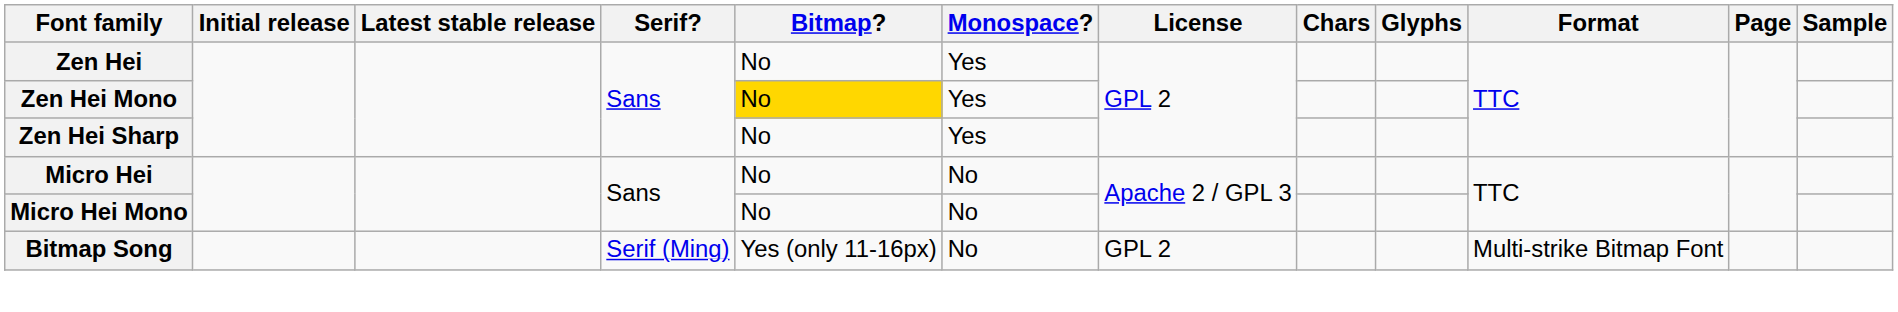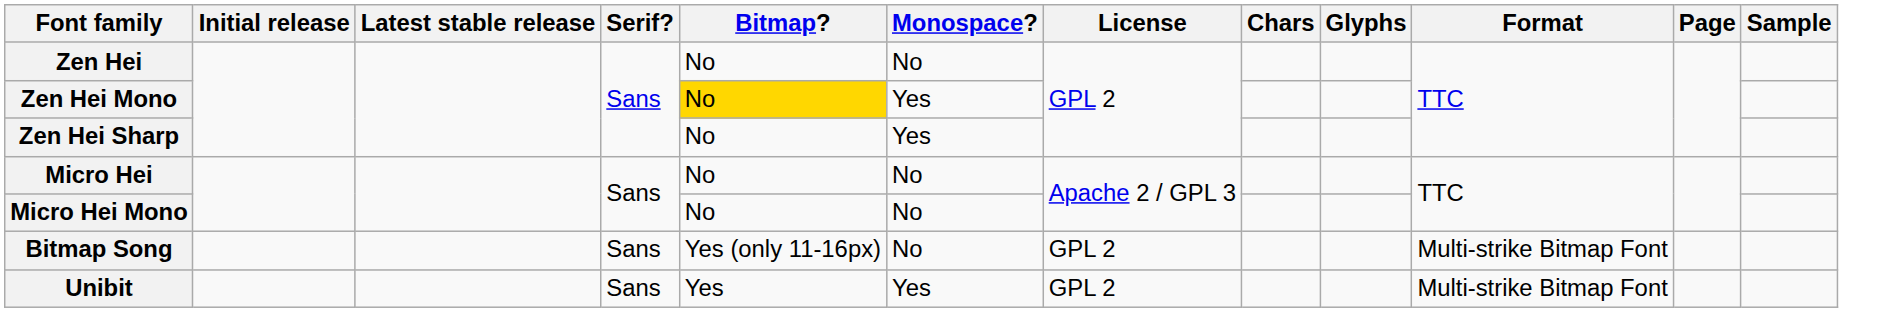 <table class="wikitable">
 <tr>
 <th>Font family</th>
 <th>Initial release</th>
 <th>Latest stable release</th>
 <th>Serif?</th>
 <th><a href='#'>Bitmap</a>?</th>
 <th><a href='#'>Monospace</a>?</th>
 <th>License</th>
 <th>Chars</th>
 <th>Glyphs</th>
 <th>Format</th>
 <th>Page</th>
 <th>Sample</th>
 </tr>
 <tr>
 <th>Zen Hei</th>
 <td rowspan=3></td>
 <td rowspan=3></td>
 <td rowspan=3><a href='#'>Sans</a></td>
 <td>No</td>
-<td>Yes</td>
+<td>No</td>
 <td rowspan=3><a href='#'>GPL</a> 2</td>
 <td></td>
 <td></td>
 <td rowspan=3><a href='#'>TTC</a></td>
 <td rowspan=3></td>
 <td></td>
 </tr>
 <tr>
 <th>Zen Hei Mono</th>
 <td style="background: gold;">No</td>
 <td>Yes</td>
 <td></td>
 <td></td>
 <td></td>
 </tr>
 <tr>
 <th>Zen Hei Sharp</th>
 <td>No</td>
 <td>Yes</td>
 <td></td>
 <td></td>
 <td></td>
 </tr>
 <tr>
 <th>Micro Hei</th>
 <td rowspan=2></td>
 <td rowspan=2></td>
 <td rowspan=2>Sans</td>
 <td>No</td>
 <td>No</td>
 <td rowspan=2><a href='#'>Apache</a> 2 / GPL 3</td>
 <td></td>
 <td></td>
 <td rowspan=2>TTC</td>
 <td rowspan=2></td>
 <td></td>
 </tr>
 <tr>
 <th>Micro Hei Mono</th>
 <td>No</td>
 <td>No</td>
 <td></td>
 <td></td>
 <td></td>
 </tr>
 <tr>
 <th>Bitmap Song</th>
 <td></td>
 <td></td>
-<td><a href='#'>Serif (Ming)</a></td>
+<td>Sans</td>
 <td>Yes (only 11-16px)</td>
 <td>No</td>
 <td>GPL 2</td>
 <td></td>
 <td></td>
 <td>Multi-strike Bitmap Font</td>
 <td></td>
 <td></td>
 </tr>
+<tr>
+<th>Unibit</th>
+<td></td>
+<td></td>
+<td>Sans</td>
+<td>Yes</td>
+<td>Yes</td>
+<td>GPL 2</td>
+<td></td>
+<td></td>
+<td>Multi-strike Bitmap Font</td>
+<td></td>
+<td></td>
+</tr>
 </table>
